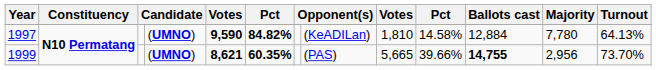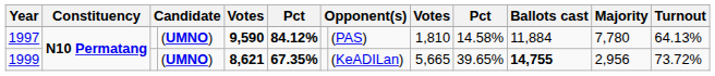 <table class="wikitable" style="margin:0.5em ; font-size:95%">
 <tr>
 <th>Year</th>
 <th>Constituency</th>
 <th colspan=2>Candidate</th>
 <th>Votes</th>
 <th>Pct</th>
 <th colspan=2>Opponent(s)</th>
 <th>Votes</th>
 <th>Pct</th>
 <th>Ballots cast</th>
 <th>Majority</th>
 <th>Turnout</th>
 </tr>
 <tr>
 </tr>
 <tr>
 <td><a href='#'>1997</a></td>
 <td rowspan=2><strong>N10 <a href='#'>Permatang</a></strong></td>
 <td></td>
 <td> (<a href='#'><strong>UMNO</strong></a>)</td>
 <td align="right"><strong>9,590</strong></td>
-<td><strong>84.82%</strong></td>
+<td><strong>84.12%</strong></td>
 <td></td>
-<td> (<a href='#'>KeADILan</a>)</td>
+<td> (<a href='#'>PAS</a>)</td>
 <td align="right">1,810</td>
 <td>14.58%</td>
-<td>12,884</td>
+<td>11,884</td>
 <td>7,780</td>
 <td>64.13%</td>
 </tr>
 <tr>
 <td><a href='#'>1999</a></td>
 <td></td>
 <td> (<a href='#'><strong>UMNO</strong></a>)</td>
 <td align="right"><strong>8,621</strong></td>
-<td><strong>60.35%</strong></td>
+<td><strong>67.35%</strong></td>
 <td></td>
-<td> (<a href='#'>PAS</a>)</td>
+<td> (<a href='#'>KeADILan</a>)</td>
 <td align="right">5,665</td>
-<td>39.66%</td>
+<td>39.65%</td>
 <td><strong>14,755</strong></td>
 <td>2,956</td>
-<td>73.70%</td>
+<td>73.72%</td>
 </tr>
 </table>
